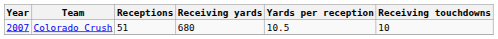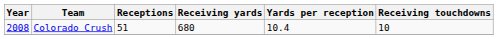 <table class="wikitable">
 <tr>
 <th>Year</th>
 <th>Team</th>
 <th>Receptions</th>
 <th>Receiving yards</th>
 <th>Yards per reception</th>
 <th>Receiving touchdowns</th>
 </tr>
 <tr>
-<td><a href='#'>2007</a></td>
+<td><a href='#'>2008</a></td>
 <td><a href='#'>Colorado Crush</a></td>
 <td>51</td>
 <td>680</td>
-<td>10.5</td>
+<td>10.4</td>
 <td>10</td>
 </tr>
 <tr>
 </tr>
 </table>
